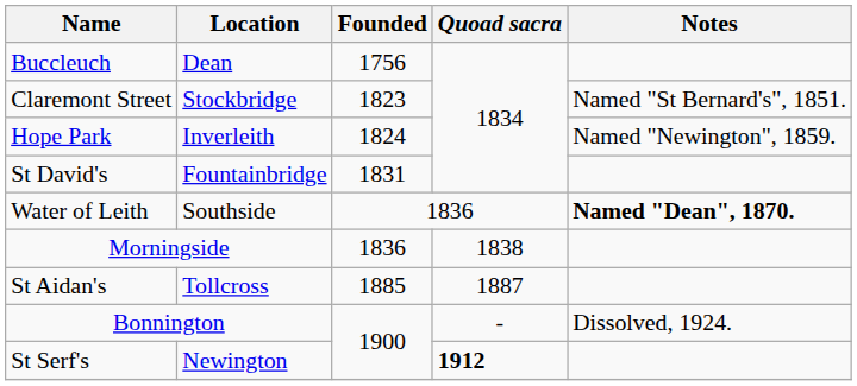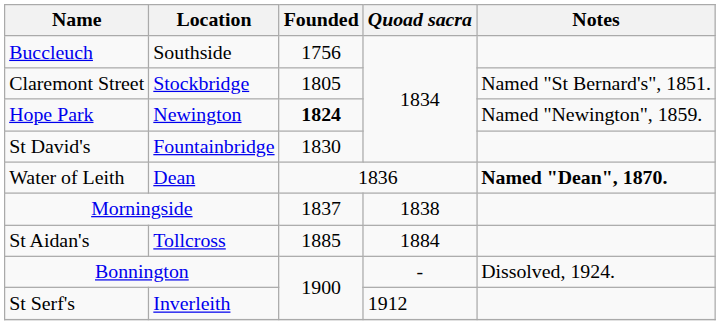 <table class="wikitable">
 <tr>
 <th>Name</th>
 <th>Location</th>
 <th>Founded</th>
 <th><em>Quoad sacra</em></th>
 <th>Notes</th>
 </tr>
 <tr>
 <td><a href='#'>Buccleuch</a></td>
-<td><a href='#'>Dean</a></td>
+<td>Southside</td>
 <td style="text-align: center;">1756</td>
 <td rowspan="4" style="text-align: center;">1834</td>
 <td></td>
 </tr>
 <tr>
 <td>Claremont Street</td>
 <td><a href='#'>Stockbridge</a></td>
-<td style="text-align: center;">1823</td>
+<td style="text-align: center;">1805</td>
 <td> Named "St Bernard's", 1851.</td>
 </tr>
 <tr>
 <td><a href='#'>Hope Park</a></td>
-<td><a href='#'>Inverleith</a></td>
-<td style="text-align: center;">1824</td>
+<td><a href='#'>Newington</a></td>
+<td style="text-align: center;"><strong>1824</strong></td>
 <td> Named "Newington", 1859.</td>
 </tr>
 <tr>
 <td>St David's</td>
 <td><a href='#'>Fountainbridge</a></td>
-<td style="text-align: center;">1831</td>
+<td style="text-align: center;">1830</td>
 <td></td>
 </tr>
 <tr>
 <td>Water of Leith</td>
-<td>Southside</td>
+<td><a href='#'>Dean</a></td>
 <td colspan="2" style="text-align: center;">1836</td>
 <td><strong>Named "Dean", 1870.</strong></td>
 </tr>
 <tr>
 <td colspan="2" style="text-align: center;"><a href='#'>Morningside</a></td>
-<td style="text-align: center;">1836</td>
+<td style="text-align: center;">1837</td>
 <td style="text-align: center;">1838</td>
 <td></td>
 </tr>
 <tr>
 <td>St Aidan's</td>
 <td><a href='#'>Tollcross</a></td>
 <td style="text-align: center;">1885</td>
-<td style="text-align: center;">1887</td>
+<td style="text-align: center;">1884</td>
 <td></td>
 </tr>
 <tr>
 <td colspan="2" style="text-align: center;"><a href='#'>Bonnington</a></td>
 <td rowspan="2" style="text-align: center;">1900</td>
 <td style="text-align: center;">-</td>
 <td>Dissolved, 1924.</td>
 </tr>
 <tr>
 <td>St Serf's</td>
-<td><a href='#'>Newington</a></td>
-<td><strong>1912</strong></td>
+<td><a href='#'>Inverleith</a></td>
+<td>1912</td>
 <td></td>
 </tr>
 <tr>
 </tr>
 </table>
